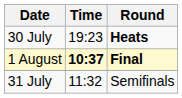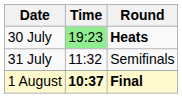 <table class="wikitable">
 <tr>
 <th>Date</th>
 <th>Time</th>
 <th>Round</th>
 </tr>
 <tr>
 <td>30 July</td>
-<td>19:23</td>
+<td style="background: lightgreen;">19:23</td>
 <td><strong>Heats</strong></td>
+</tr>
+<tr>
+<td>31 July</td>
+<td>11:32</td>
+<td>Semifinals</td>
+</tr>
+<tr>
 </tr>
 <tr style=background:lemonchiffon>
 <td>1 August</td>
 <td><strong>10:37</strong></td>
 <td><strong>Final</strong></td>
 </tr>
-<tr>
-</tr>
-<tr>
-<td>31 July</td>
-<td>11:32</td>
-<td>Semifinals</td>
-</tr>
 </table>
